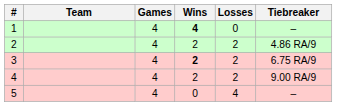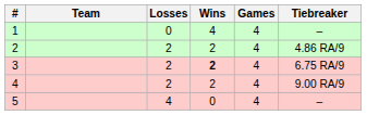 <table class=wikitable style="text-align:center; font-size:90%">
 <tr>
 <th width=20>#</th>
 <th width=150>Team</th>
+<th width=50>Losses</th>
+<th width=50>Wins</th>
 <th width=50>Games</th>
-<th width=50>Wins</th>
-<th width=50>Losses</th>
 <th width=100>Tiebreaker</th>
 </tr>
 <tr bgcolor="#ccffcc">
 <td>1</td>
 <td align=left></td>
+<td>0</td>
 <td>4</td>
-<td><strong>4</strong></td>
-<td>0</td>
+<td>4</td>
 <td>–</td>
 </tr>
 <tr bgcolor="#ccffcc">
 <td>2</td>
 <td align=left></td>
-<td>4</td>
 <td>2</td>
 <td>2</td>
+<td>4</td>
 <td>4.86 RA/9</td>
 </tr>
 <tr bgcolor="#ffcccc">
 <td>3</td>
 <td align=left></td>
+<td>2</td>
+<td><strong>2</strong></td>
 <td>4</td>
-<td><strong>2</strong></td>
-<td>2</td>
 <td>6.75 RA/9</td>
 </tr>
 <tr bgcolor="#ffcccc">
 <td>4</td>
 <td align=left></td>
-<td>4</td>
 <td>2</td>
 <td>2</td>
+<td>4</td>
 <td>9.00 RA/9</td>
 </tr>
 <tr bgcolor="#ffcccc">
 <td>5</td>
 <td align=left></td>
 <td>4</td>
 <td>0</td>
 <td>4</td>
 <td>–</td>
 </tr>
 </table>
